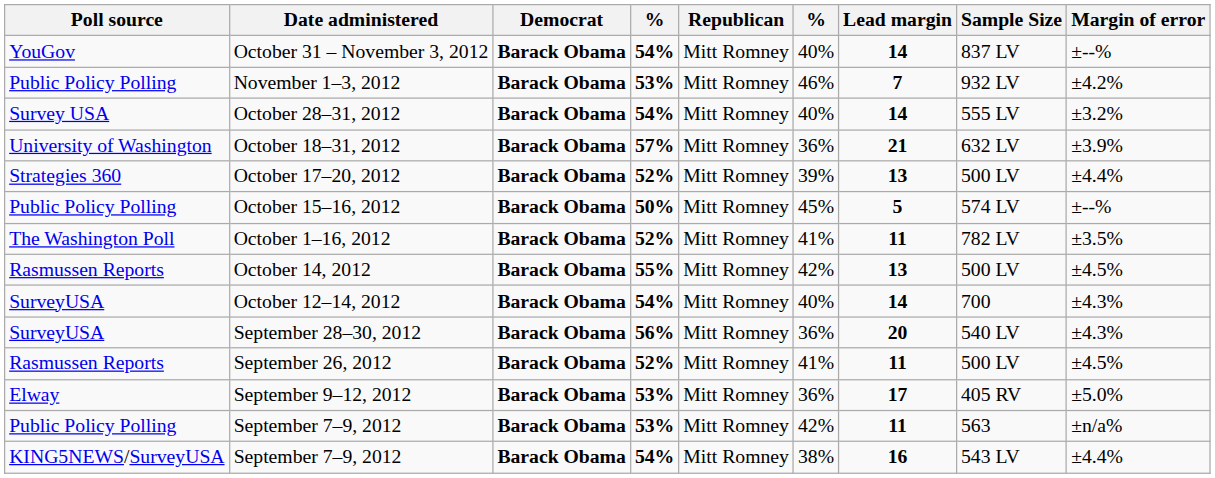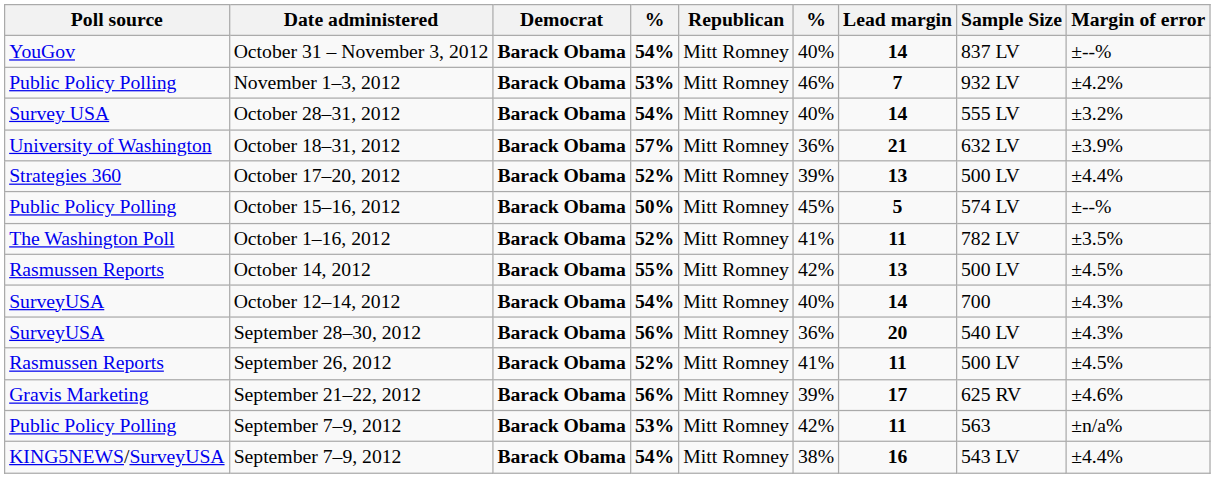 <table class="wikitable">
 <tr>
 <th>Poll source</th>
 <th>Date administered</th>
 <th>Democrat</th>
 <th>%</th>
 <th>Republican</th>
 <th>%</th>
 <th>Lead margin</th>
 <th>Sample Size</th>
 <th>Margin of error</th>
 </tr>
 <tr>
 <td><a href='#'>YouGov</a></td>
 <td>October 31 – November 3, 2012</td>
 <td><strong>Barack Obama</strong></td>
 <td align="center" ><strong>54%</strong></td>
 <td>Mitt Romney</td>
 <td>40%</td>
 <td align="center" ><strong>14</strong></td>
 <td>837 LV</td>
 <td>±--%</td>
 </tr>
 <tr>
 <td><a href='#'>Public Policy Polling</a></td>
 <td>November 1–3, 2012</td>
 <td><strong>Barack Obama</strong></td>
 <td align="center" ><strong>53%</strong></td>
 <td>Mitt Romney</td>
 <td>46%</td>
 <td align="center" ><strong>7</strong></td>
 <td>932 LV</td>
 <td>±4.2%</td>
 </tr>
 <tr>
 <td><a href='#'>Survey USA</a></td>
 <td>October 28–31, 2012</td>
 <td><strong>Barack Obama</strong></td>
 <td align="center" ><strong>54%</strong></td>
 <td>Mitt Romney</td>
 <td>40%</td>
 <td align="center" ><strong>14</strong></td>
 <td>555 LV</td>
 <td>±3.2%</td>
 </tr>
 <tr>
 <td><a href='#'>University of Washington</a></td>
 <td>October 18–31, 2012</td>
 <td><strong>Barack Obama</strong></td>
 <td align="center" ><strong>57%</strong></td>
 <td>Mitt Romney</td>
 <td>36%</td>
 <td align="center" ><strong>21</strong></td>
 <td>632 LV</td>
 <td>±3.9%</td>
 </tr>
 <tr>
 <td><a href='#'>Strategies 360</a></td>
 <td>October 17–20, 2012</td>
 <td><strong>Barack Obama</strong></td>
 <td align="center" ><strong>52%</strong></td>
 <td>Mitt Romney</td>
 <td>39%</td>
 <td align="center" ><strong>13</strong></td>
 <td>500 LV</td>
 <td>±4.4%</td>
 </tr>
 <tr>
 <td><a href='#'>Public Policy Polling</a></td>
 <td>October 15–16, 2012</td>
 <td><strong>Barack Obama</strong></td>
 <td align="center" ><strong>50%</strong></td>
 <td>Mitt Romney</td>
 <td>45%</td>
 <td align="center" ><strong>5</strong></td>
 <td>574 LV</td>
 <td>±--%</td>
 </tr>
 <tr>
 <td><a href='#'>The Washington Poll</a></td>
 <td>October 1–16, 2012</td>
 <td><strong>Barack Obama</strong></td>
 <td align="center" ><strong>52%</strong></td>
 <td>Mitt Romney</td>
 <td>41%</td>
 <td align="center" ><strong>11</strong></td>
 <td>782 LV</td>
 <td>±3.5%</td>
 </tr>
 <tr>
 <td><a href='#'>Rasmussen Reports</a></td>
 <td>October 14, 2012</td>
 <td><strong>Barack Obama</strong></td>
 <td align="center" ><strong>55%</strong></td>
 <td>Mitt Romney</td>
 <td>42%</td>
 <td align="center" ><strong>13</strong></td>
 <td>500 LV</td>
 <td>±4.5%</td>
 </tr>
 <tr>
 <td><a href='#'>SurveyUSA</a></td>
 <td>October 12–14, 2012</td>
 <td><strong>Barack Obama</strong></td>
 <td align="center" ><strong>54%</strong></td>
 <td>Mitt Romney</td>
 <td>40%</td>
 <td align="center" ><strong>14</strong></td>
 <td>700</td>
 <td>±4.3%</td>
 </tr>
 <tr>
 <td><a href='#'>SurveyUSA</a></td>
 <td>September 28–30, 2012</td>
 <td><strong>Barack Obama</strong></td>
 <td align="center" ><strong>56%</strong></td>
 <td>Mitt Romney</td>
 <td>36%</td>
 <td align="center" ><strong>20</strong></td>
 <td>540 LV</td>
 <td>±4.3%</td>
 </tr>
 <tr>
 <td><a href='#'>Rasmussen Reports</a></td>
 <td>September 26, 2012</td>
 <td><strong>Barack Obama</strong></td>
 <td align="center" ><strong>52%</strong></td>
 <td>Mitt Romney</td>
 <td>41%</td>
 <td align="center" ><strong>11</strong></td>
 <td>500 LV</td>
 <td>±4.5%</td>
 </tr>
 <tr>
-<td><a href='#'>Elway</a></td>
-<td>September 9–12, 2012</td>
+<td><a href='#'>Gravis Marketing</a></td>
+<td>September 21–22, 2012</td>
 <td><strong>Barack Obama</strong></td>
-<td align="center" ><strong>53%</strong></td>
+<td align="center" ><strong>56%</strong></td>
 <td>Mitt Romney</td>
-<td>36%</td>
+<td>39%</td>
 <td align="center" ><strong>17</strong></td>
-<td>405 RV</td>
-<td>±5.0%</td>
+<td>625 RV</td>
+<td>±4.6%</td>
 </tr>
 <tr>
 <td><a href='#'>Public Policy Polling</a></td>
 <td>September 7–9, 2012</td>
 <td><strong>Barack Obama</strong></td>
 <td align="center" ><strong>53%</strong></td>
 <td>Mitt Romney</td>
 <td>42%</td>
 <td align="center" ><strong>11</strong></td>
 <td>563</td>
 <td>±n/a%</td>
 </tr>
 <tr>
 <td><a href='#'>KING5NEWS</a>/<a href='#'>SurveyUSA</a></td>
 <td>September 7–9, 2012</td>
 <td><strong>Barack Obama</strong></td>
 <td align="center" ><strong>54%</strong></td>
 <td>Mitt Romney</td>
 <td>38%</td>
 <td align="center" ><strong>16</strong></td>
 <td>543 LV</td>
 <td>±4.4%</td>
 </tr>
 </table>
